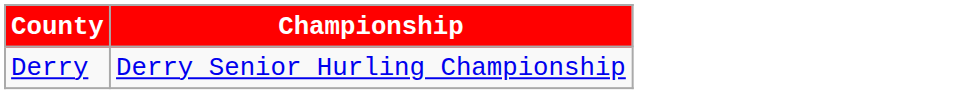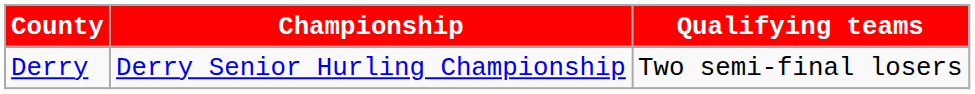 <table class="wikitable">
 <tr>
 <th style="background:red;color:white">County</th>
 <th style="background:red;color:white">Championship</th>
+<th style="background:red;color:white">Qualifying teams</th>
 </tr>
 <tr>
 <td><a href='#'>Derry</a></td>
 <td><a href='#'>Derry Senior Hurling Championship</a></td>
+<td>Two semi-final losers</td>
 </tr>
 </table>
